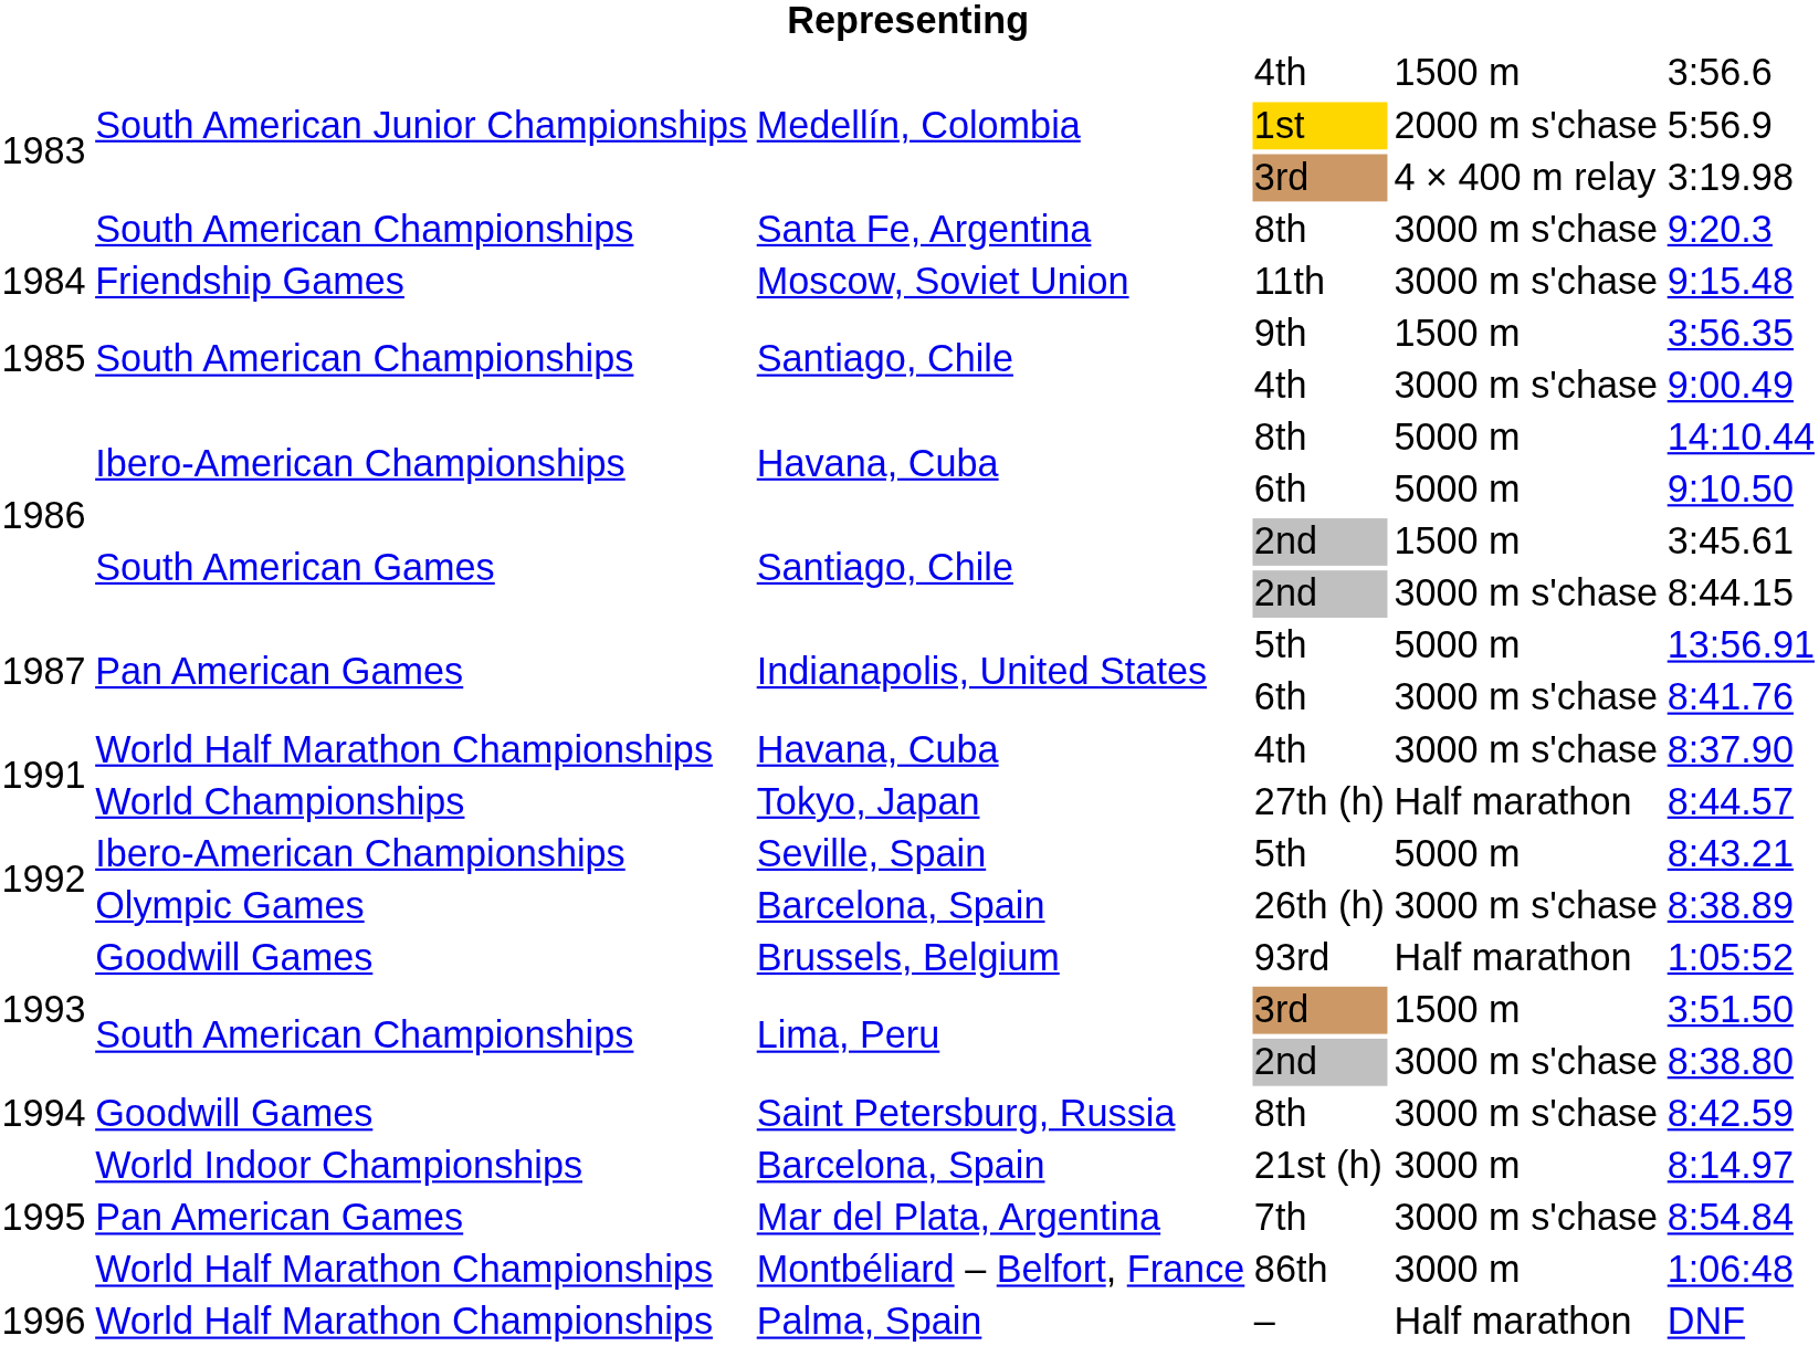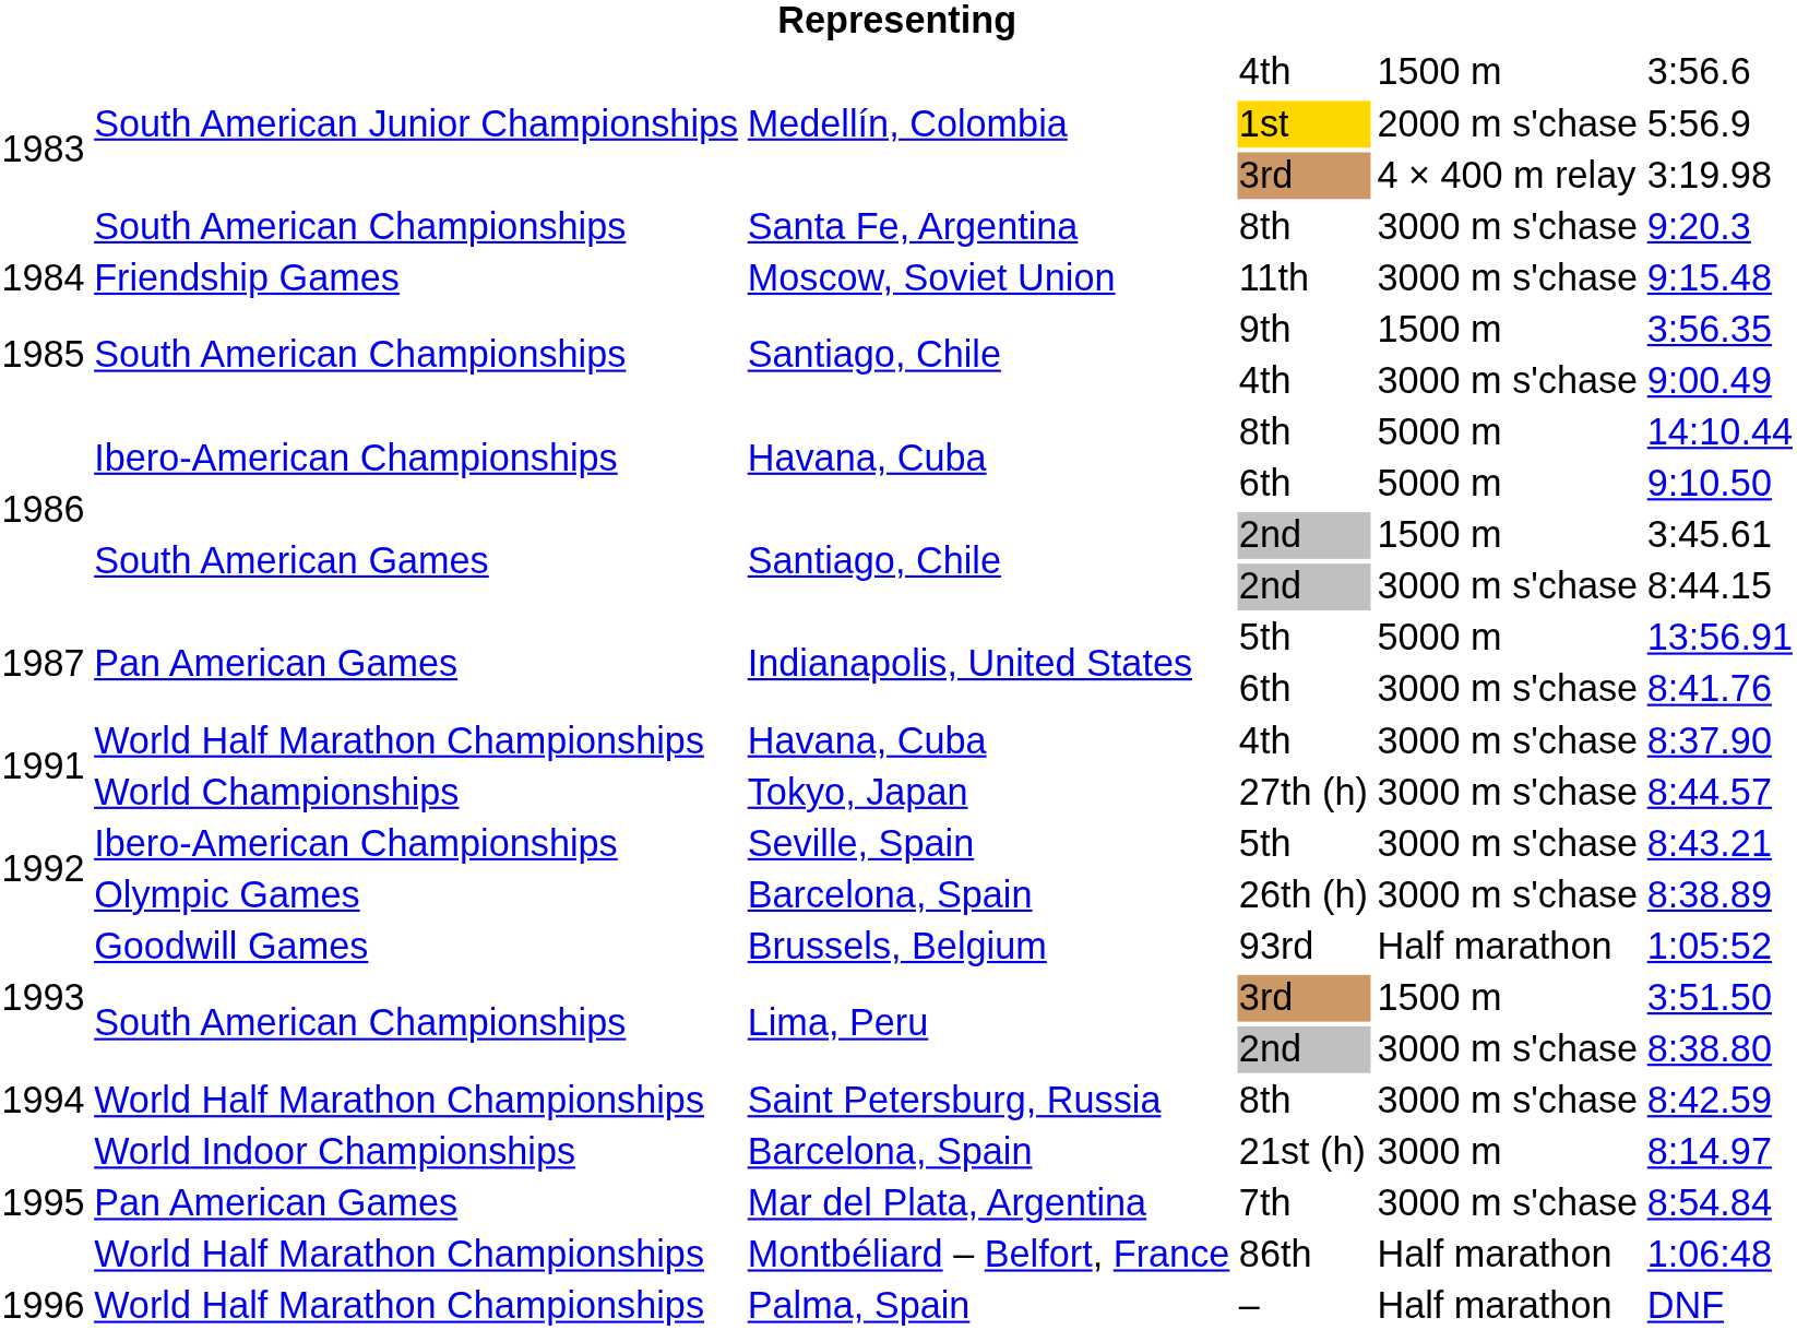 <table>
 <tr>
 <th colspan="6">Representing </th>
 </tr>
 <tr>
 <td rowspan=4>1983</td>
 <td rowspan=3><a href='#'>South American Junior Championships</a></td>
 <td rowspan=3><a href='#'>Medellín, Colombia</a></td>
 <td>4th</td>
 <td>1500 m</td>
 <td>3:56.6</td>
 </tr>
 <tr>
 <td bgcolor=gold>1st</td>
 <td>2000 m s'chase</td>
 <td>5:56.9</td>
 </tr>
 <tr>
 <td bgcolor=cc9966>3rd</td>
 <td>4 × 400 m relay</td>
 <td>3:19.98</td>
 </tr>
 <tr>
 <td><a href='#'>South American Championships</a></td>
 <td><a href='#'>Santa Fe, Argentina</a></td>
 <td>8th</td>
 <td>3000 m s'chase</td>
 <td><a href='#'>9:20.3</a></td>
 </tr>
 <tr>
 <td>1984</td>
 <td><a href='#'>Friendship Games</a></td>
 <td><a href='#'>Moscow, Soviet Union</a></td>
 <td>11th</td>
 <td>3000 m s'chase</td>
 <td><a href='#'>9:15.48</a></td>
 </tr>
 <tr>
 <td rowspan=2>1985</td>
 <td rowspan=2><a href='#'>South American Championships</a></td>
 <td rowspan=2><a href='#'>Santiago, Chile</a></td>
 <td>9th</td>
 <td>1500 m</td>
 <td><a href='#'>3:56.35</a></td>
 </tr>
 <tr>
 <td>4th</td>
 <td>3000 m s'chase</td>
 <td><a href='#'>9:00.49</a></td>
 </tr>
 <tr>
 <td rowspan=4>1986</td>
 <td rowspan=2><a href='#'>Ibero-American Championships</a></td>
 <td rowspan=2><a href='#'>Havana, Cuba</a></td>
 <td>8th</td>
 <td>5000 m</td>
 <td><a href='#'>14:10.44</a></td>
 </tr>
 <tr>
 <td>6th</td>
 <td>5000 m</td>
 <td><a href='#'>9:10.50</a></td>
 </tr>
 <tr>
 <td rowspan=2><a href='#'>South American Games</a></td>
 <td rowspan=2><a href='#'>Santiago, Chile</a></td>
 <td bgcolor=silver>2nd</td>
 <td>1500 m</td>
 <td>3:45.61</td>
 </tr>
 <tr>
 <td bgcolor=silver>2nd</td>
 <td>3000 m s'chase</td>
 <td>8:44.15</td>
 </tr>
 <tr>
 <td rowspan=2>1987</td>
 <td rowspan=2><a href='#'>Pan American Games</a></td>
 <td rowspan=2><a href='#'>Indianapolis, United States</a></td>
 <td>5th</td>
 <td>5000 m</td>
 <td><a href='#'>13:56.91</a></td>
 </tr>
 <tr>
 <td>6th</td>
 <td>3000 m s'chase</td>
 <td><a href='#'>8:41.76</a></td>
 </tr>
 <tr>
 <td rowspan=2>1991</td>
 <td><a href='#'>World Half Marathon Championships</a></td>
 <td><a href='#'>Havana, Cuba</a></td>
 <td>4th</td>
 <td>3000 m s'chase</td>
 <td><a href='#'>8:37.90</a></td>
 </tr>
 <tr>
 <td><a href='#'>World Championships</a></td>
 <td><a href='#'>Tokyo, Japan</a></td>
 <td>27th (h)</td>
-<td>Half marathon</td>
+<td>3000 m s'chase</td>
 <td><a href='#'>8:44.57</a></td>
 </tr>
 <tr>
 <td rowspan=2>1992</td>
 <td><a href='#'>Ibero-American Championships</a></td>
 <td><a href='#'>Seville, Spain</a></td>
 <td>5th</td>
-<td>5000 m</td>
+<td>3000 m s'chase</td>
 <td><a href='#'>8:43.21</a></td>
 </tr>
 <tr>
 <td><a href='#'>Olympic Games</a></td>
 <td><a href='#'>Barcelona, Spain</a></td>
 <td>26th (h)</td>
 <td>3000 m s'chase</td>
 <td><a href='#'>8:38.89</a></td>
 </tr>
 <tr>
 <td rowspan=3>1993</td>
 <td><a href='#'>Goodwill Games</a></td>
 <td><a href='#'>Brussels, Belgium</a></td>
 <td>93rd</td>
 <td>Half marathon</td>
 <td><a href='#'>1:05:52</a></td>
 </tr>
 <tr>
 <td rowspan=2><a href='#'>South American Championships</a></td>
 <td rowspan=2><a href='#'>Lima, Peru</a></td>
 <td bgcolor=cc9966>3rd</td>
 <td>1500 m</td>
 <td><a href='#'>3:51.50</a></td>
 </tr>
 <tr>
 <td bgcolor=silver>2nd</td>
 <td>3000 m s'chase</td>
 <td><a href='#'>8:38.80</a></td>
 </tr>
 <tr>
 <td>1994</td>
-<td><a href='#'>Goodwill Games</a></td>
+<td><a href='#'>World Half Marathon Championships</a></td>
 <td><a href='#'>Saint Petersburg, Russia</a></td>
 <td>8th</td>
 <td>3000 m s'chase</td>
 <td><a href='#'>8:42.59</a></td>
 </tr>
 <tr>
 <td rowspan=3>1995</td>
 <td><a href='#'>World Indoor Championships</a></td>
 <td><a href='#'>Barcelona, Spain</a></td>
 <td>21st (h)</td>
 <td>3000 m</td>
 <td><a href='#'>8:14.97</a></td>
 </tr>
 <tr>
 <td><a href='#'>Pan American Games</a></td>
 <td><a href='#'>Mar del Plata, Argentina</a></td>
 <td>7th</td>
 <td>3000 m s'chase</td>
 <td><a href='#'>8:54.84</a></td>
 </tr>
 <tr>
 <td><a href='#'>World Half Marathon Championships</a></td>
 <td><a href='#'>Montbéliard</a> – <a href='#'>Belfort</a>, <a href='#'>France</a></td>
 <td>86th</td>
-<td>3000 m</td>
+<td>Half marathon</td>
 <td><a href='#'>1:06:48</a></td>
 </tr>
 <tr>
 <td>1996</td>
 <td><a href='#'>World Half Marathon Championships</a></td>
 <td><a href='#'>Palma, Spain</a></td>
 <td>–</td>
 <td>Half marathon</td>
 <td><a href='#'>DNF</a></td>
 </tr>
 </table>
